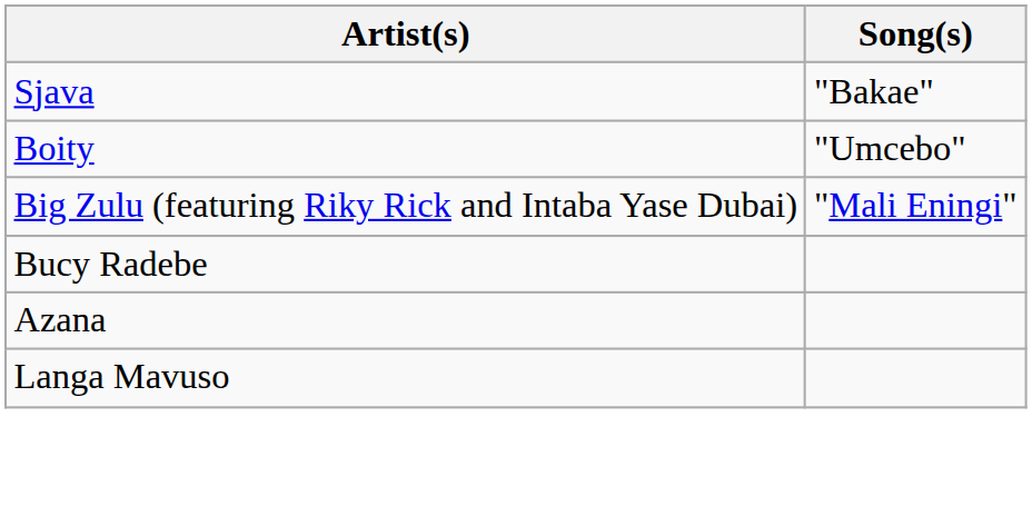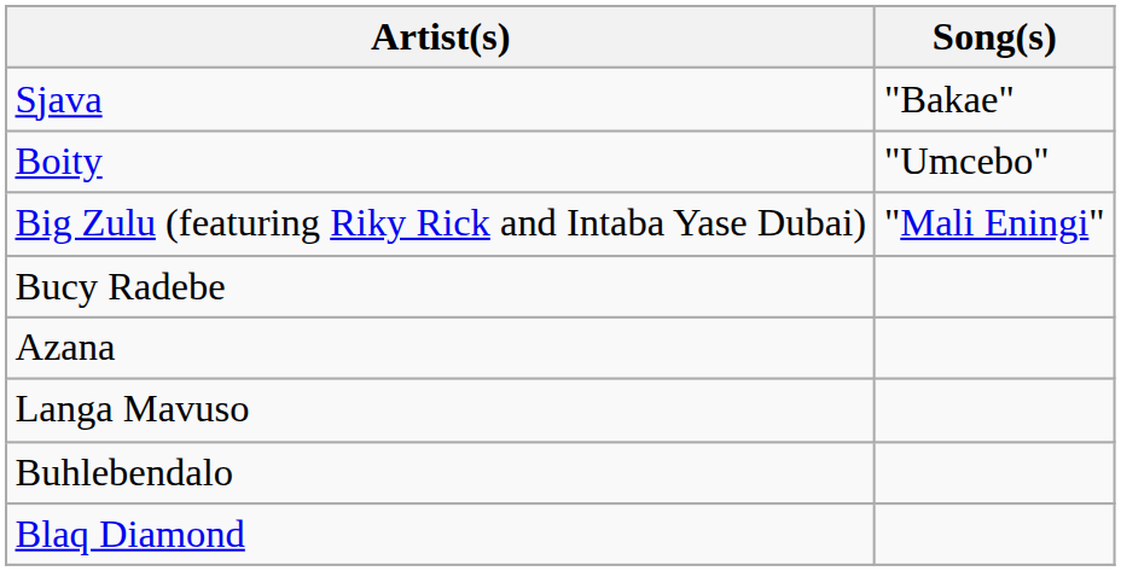 <table class="wikitable plainrowheaders">
 <tr>
 <th scope="col">Artist(s)</th>
 <th scope="col">Song(s)</th>
 </tr>
 <tr>
 <td><a href='#'>Sjava</a></td>
 <td>"Bakae"</td>
 </tr>
 <tr>
 <td><a href='#'>Boity</a></td>
 <td>"Umcebo"</td>
 </tr>
 <tr>
 <td><a href='#'>Big Zulu</a> (featuring  <a href='#'>Riky Rick</a> and Intaba Yase Dubai)</td>
 <td>"<a href='#'>Mali Eningi</a>"</td>
 </tr>
 <tr>
 <td>Bucy Radebe</td>
 <td></td>
 </tr>
 <tr>
 <td>Azana</td>
 <td></td>
 </tr>
 <tr>
 <td>Langa Mavuso</td>
 <td></td>
 </tr>
+<tr>
+<td>Buhlebendalo</td>
+<td></td>
+</tr>
+<tr>
+<td><a href='#'>Blaq Diamond</a></td>
+<td></td>
+</tr>
 </table>
